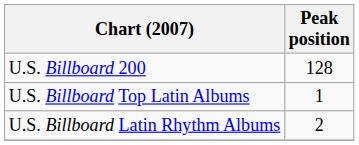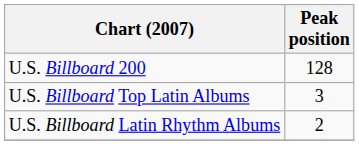 <table class="wikitable">
 <tr>
 <th align="left">Chart (2007)</th>
 <th align="left">Peak<br>position</th>
 </tr>
 <tr>
 <td align="left">U.S. <a href='#'><em>Billboard</em> 200</a></td>
 <td align="center">128</td>
 </tr>
 <tr>
 <td align="left">U.S. <em><a href='#'>Billboard</a></em> <a href='#'>Top Latin Albums</a></td>
-<td align="center">1</td>
+<td align="center">3</td>
 </tr>
 <tr>
 <td align="left">U.S. <em>Billboard</em> <a href='#'>Latin Rhythm Albums</a></td>
 <td align="center">2</td>
 </tr>
 <tr>
 </tr>
 </table>
